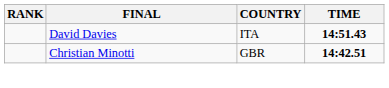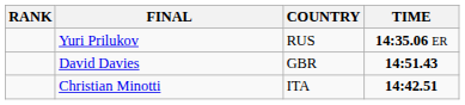 <table class="wikitable">
 <tr>
 <th>RANK</th>
 <th align="left" style="width: 15em">FINAL</th>
 <th>COUNTRY</th>
 <th style="width: 6em">TIME</th>
 </tr>
 <tr>
 <td align="center"></td>
+<td><a href='#'>Yuri Prilukov</a></td>
+<td> RUS</td>
+<td align="center"><strong>14:35.06</strong> <small>ER</small></td>
+</tr>
+<tr>
+<td align="center"></td>
 <td><a href='#'>David Davies</a></td>
-<td> ITA</td>
+<td> GBR</td>
 <td align="center"><strong>14:51.43</strong></td>
 </tr>
 <tr>
 <td align="center"></td>
 <td><a href='#'>Christian Minotti</a></td>
-<td> GBR</td>
+<td> ITA</td>
 <td align="center"><strong>14:42.51</strong></td>
 </tr>
 </table>
